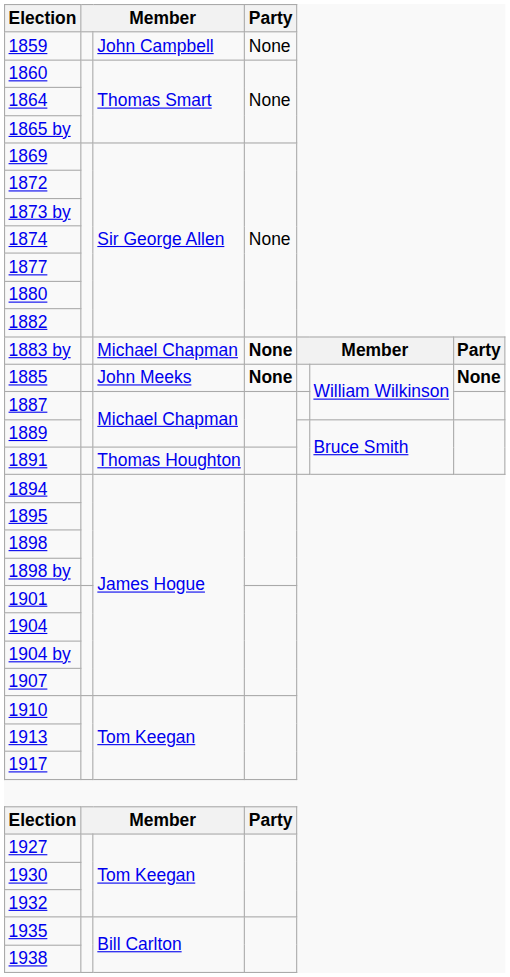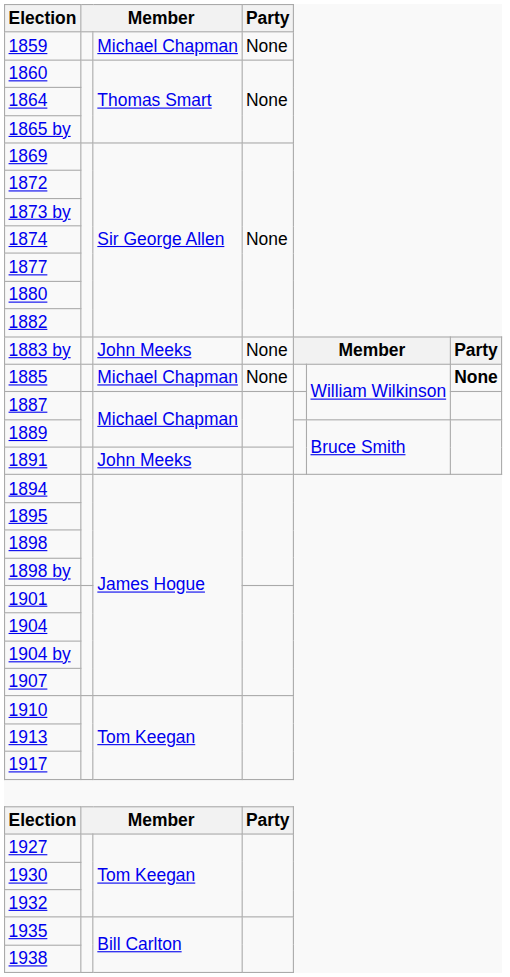 <table class="wikitable" style='border-style: none none none none;'>
 <tr>
 <th>Election</th>
 <th colspan="2">Member</th>
 <th>Party</th>
 </tr>
 <tr style="background: #f9f9f9">
 <td><a href='#'>1859</a></td>
 <td> </td>
-<td><a href='#'>John Campbell</a></td>
+<td><a href='#'>Michael Chapman</a></td>
 <td>None</td>
 </tr>
 <tr style="background: #f9f9f9">
 <td><a href='#'>1860</a></td>
 <td rowspan="3" > </td>
 <td rowspan="3"><a href='#'>Thomas Smart</a></td>
 <td rowspan="3">None</td>
 </tr>
 <tr style="background: #f9f9f9">
 <td><a href='#'>1864</a></td>
 </tr>
 <tr style="background: #f9f9f9">
 <td><a href='#'>1865 by</a></td>
 </tr>
 <tr style="background: #f9f9f9">
 <td><a href='#'>1869</a></td>
 <td rowspan="7" > </td>
 <td rowspan="7"><a href='#'>Sir George Allen</a></td>
 <td rowspan="7">None</td>
 </tr>
 <tr style="background: #f9f9f9">
 <td><a href='#'>1872</a></td>
 </tr>
 <tr style="background: #f9f9f9">
 <td><a href='#'>1873 by</a></td>
 </tr>
 <tr style="background: #f9f9f9">
 <td><a href='#'>1874</a></td>
 </tr>
 <tr style="background: #f9f9f9">
 <td><a href='#'>1877</a></td>
 </tr>
 <tr style="background: #f9f9f9">
 <td><a href='#'>1880</a></td>
 </tr>
 <tr style="background: #f9f9f9">
 <td><a href='#'>1882</a></td>
 </tr>
 <tr style="background: #f9f9f9">
 <td><a href='#'>1883 by</a></td>
 <td> </td>
-<td><a href='#'>Michael Chapman</a></td>
-<td><strong>None</strong></td>
+<td><a href='#'>John Meeks</a></td>
+<td>None</td>
 <th colspan="2">Member</th>
 <th>Party</th>
 </tr>
 <tr style="background: #f9f9f9">
 <td><a href='#'>1885</a></td>
 <td> </td>
-<td><a href='#'>John Meeks</a></td>
-<td><strong>None</strong></td>
+<td><a href='#'>Michael Chapman</a></td>
+<td>None</td>
 <td> </td>
 <td rowspan="2"><a href='#'>William Wilkinson</a></td>
 <td><strong>None</strong></td>
 </tr>
 <tr style="background: #f9f9f9">
 <td><a href='#'>1887</a></td>
 <td rowspan="2" ><br> </td>
 <td rowspan="2"><a href='#'>Michael Chapman</a></td>
 <td rowspan="2"></td>
 <td> </td>
 <td></td>
 </tr>
 <tr style="background: #f9f9f9">
 <td><a href='#'>1889</a></td>
 <td rowspan="2" > </td>
 <td rowspan="2"><a href='#'>Bruce Smith</a></td>
 <td rowspan="2"></td>
 </tr>
 <tr style="background: #f9f9f9">
 <td><a href='#'>1891</a></td>
 <td> </td>
-<td><a href='#'>Thomas Houghton</a></td>
+<td><a href='#'>John Meeks</a></td>
 <td></td>
 </tr>
 <tr style="background: #f9f9f9">
 <td><a href='#'>1894</a></td>
 <td rowspan="4" > </td>
 <td rowspan="8"><a href='#'>James Hogue</a></td>
 <td rowspan="4"></td>
 </tr>
 <tr style="background: #f9f9f9">
 <td><a href='#'>1895</a></td>
 </tr>
 <tr style="background: #f9f9f9">
 <td><a href='#'>1898</a></td>
 </tr>
 <tr style="background: #f9f9f9">
 <td><a href='#'>1898 by</a></td>
 </tr>
 <tr style="background: #f9f9f9">
 <td><a href='#'>1901</a></td>
 <td rowspan="4" > </td>
 <td rowspan="4"></td>
 </tr>
 <tr style="background: #f9f9f9">
 <td><a href='#'>1904</a></td>
 </tr>
 <tr style="background: #f9f9f9">
 <td><a href='#'>1904 by</a></td>
 </tr>
 <tr style="background: #f9f9f9">
 <td><a href='#'>1907</a></td>
 </tr>
 <tr style="background: #f9f9f9">
 <td><a href='#'>1910</a></td>
 <td rowspan="3" > </td>
 <td rowspan="3"><a href='#'>Tom Keegan</a></td>
 <td rowspan="3"></td>
 </tr>
 <tr style="background: #f9f9f9">
 <td><a href='#'>1913</a></td>
 </tr>
 <tr style="background: #f9f9f9">
 <td><a href='#'>1917</a></td>
 </tr>
 <tr>
 <td colspan="4" style='border-style: none none none none;'> </td>
 </tr>
 <tr>
 <th>Election</th>
 <th colspan="2">Member</th>
 <th>Party</th>
 </tr>
 <tr style="background: #f9f9f9">
 <td><a href='#'>1927</a></td>
 <td rowspan="3" > </td>
 <td rowspan="3"><a href='#'>Tom Keegan</a></td>
 <td rowspan="3"></td>
 </tr>
 <tr style="background: #f9f9f9">
 <td><a href='#'>1930</a></td>
 </tr>
 <tr style="background: #f9f9f9">
 <td><a href='#'>1932</a></td>
 </tr>
 <tr style="background: #f9f9f9">
 <td><a href='#'>1935</a></td>
 <td rowspan="2" > </td>
 <td rowspan="2"><a href='#'>Bill Carlton</a></td>
 <td rowspan="2"></td>
 </tr>
 <tr style="background: #f9f9f9">
 <td><a href='#'>1938</a></td>
 </tr>
 </table>
